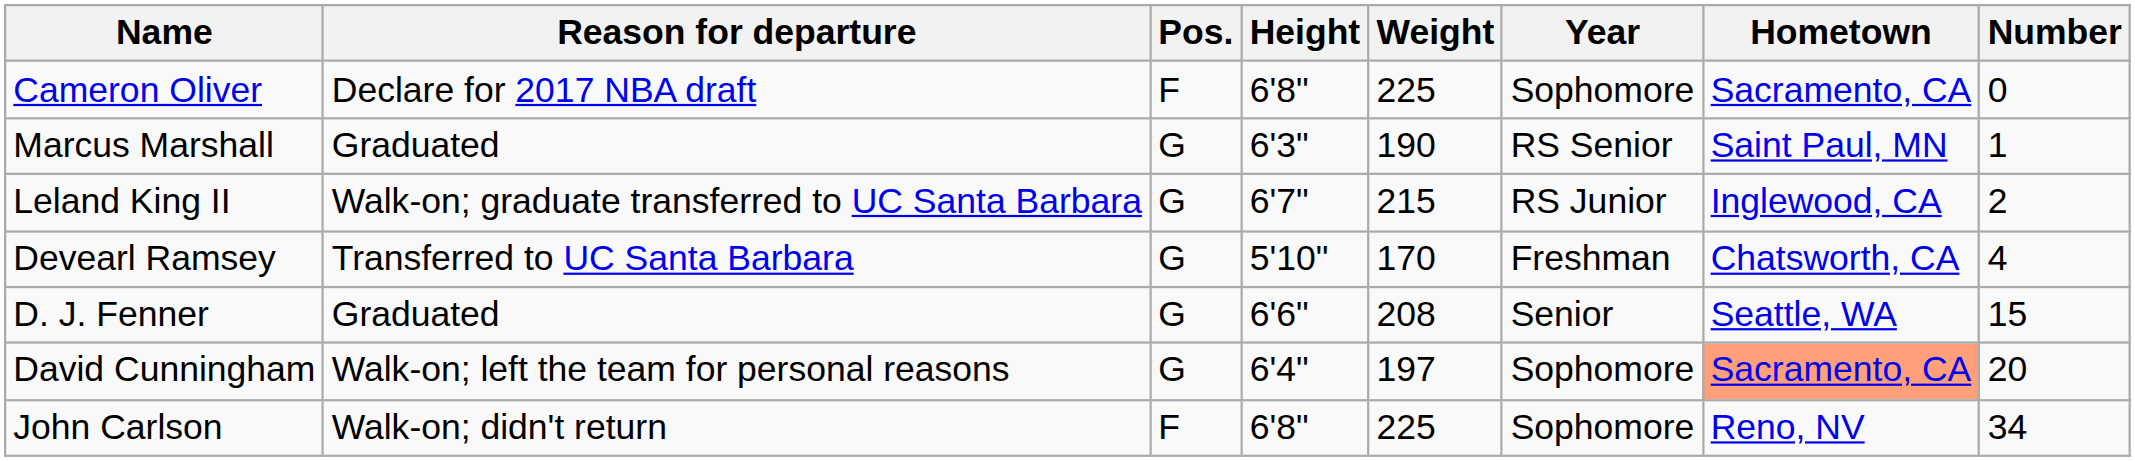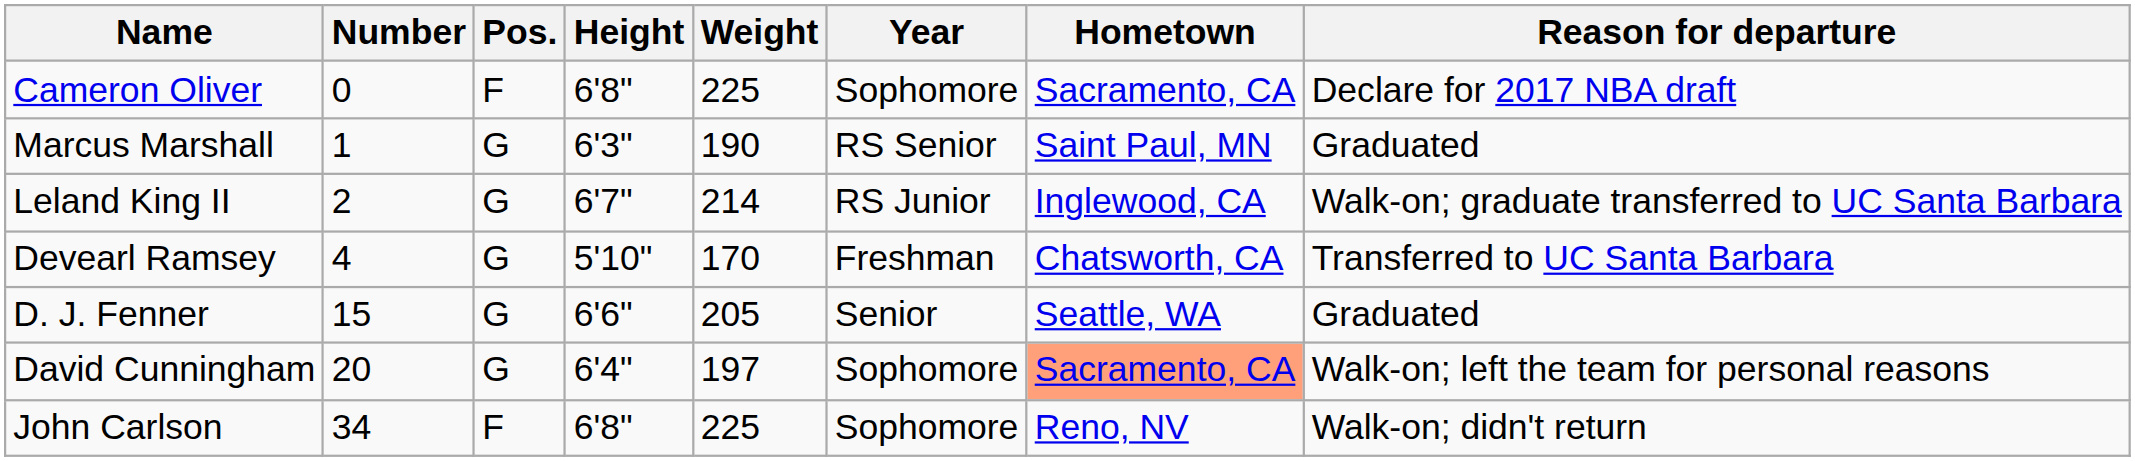 <table class="wikitable sortable" border="1">
 <tr>
 <th>Name</th>
-<th class="unsortable">Reason for departure</th>
+<th>Number</th>
 <th>Pos.</th>
 <th>Height</th>
 <th>Weight</th>
 <th>Year</th>
 <th>Hometown</th>
-<th>Number</th>
+<th class="unsortable">Reason for departure</th>
 </tr>
 <tr>
 <td><a href='#'>Cameron Oliver</a></td>
-<td>Declare for <a href='#'>2017 NBA draft</a></td>
+<td>0</td>
 <td>F</td>
 <td>6'8"</td>
 <td>225</td>
 <td>Sophomore</td>
 <td><a href='#'>Sacramento, CA</a></td>
-<td>0</td>
+<td>Declare for <a href='#'>2017 NBA draft</a></td>
 </tr>
 <tr>
 <td>Marcus Marshall</td>
-<td>Graduated</td>
+<td>1</td>
 <td>G</td>
 <td>6'3"</td>
 <td>190</td>
 <td>RS Senior</td>
 <td><a href='#'>Saint Paul, MN</a></td>
-<td>1</td>
+<td>Graduated</td>
 </tr>
 <tr>
 <td>Leland King II</td>
-<td>Walk-on; graduate transferred to <a href='#'>UC Santa Barbara</a></td>
+<td>2</td>
 <td>G</td>
 <td>6'7"</td>
-<td>215</td>
+<td>214</td>
 <td>RS Junior</td>
 <td><a href='#'>Inglewood, CA</a></td>
-<td>2</td>
+<td>Walk-on; graduate transferred to <a href='#'>UC Santa Barbara</a></td>
 </tr>
 <tr>
 <td>Devearl Ramsey</td>
-<td>Transferred to <a href='#'>UC Santa Barbara</a></td>
+<td>4</td>
 <td>G</td>
 <td>5'10"</td>
 <td>170</td>
 <td>Freshman</td>
 <td><a href='#'>Chatsworth, CA</a></td>
-<td>4</td>
+<td>Transferred to <a href='#'>UC Santa Barbara</a></td>
 </tr>
 <tr>
 <td>D. J. Fenner</td>
-<td>Graduated</td>
+<td>15</td>
 <td>G</td>
 <td>6'6"</td>
-<td>208</td>
+<td>205</td>
 <td>Senior</td>
 <td><a href='#'>Seattle, WA</a></td>
-<td>15</td>
+<td>Graduated</td>
 </tr>
 <tr>
 <td>David Cunningham</td>
-<td>Walk-on; left the team for personal reasons</td>
+<td>20</td>
 <td>G</td>
 <td>6'4"</td>
 <td>197</td>
 <td>Sophomore</td>
 <td style="background: lightsalmon;"><a href='#'>Sacramento, CA</a></td>
-<td>20</td>
+<td>Walk-on; left the team for personal reasons</td>
 </tr>
 <tr>
 <td>John Carlson</td>
-<td>Walk-on; didn't return</td>
+<td>34</td>
 <td>F</td>
 <td>6'8"</td>
 <td>225</td>
 <td>Sophomore</td>
 <td><a href='#'>Reno, NV</a></td>
-<td>34</td>
+<td>Walk-on; didn't return</td>
 </tr>
 </table>
